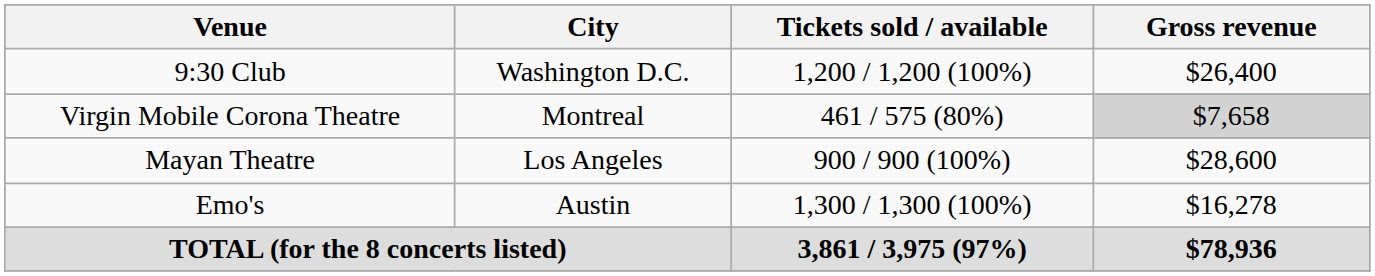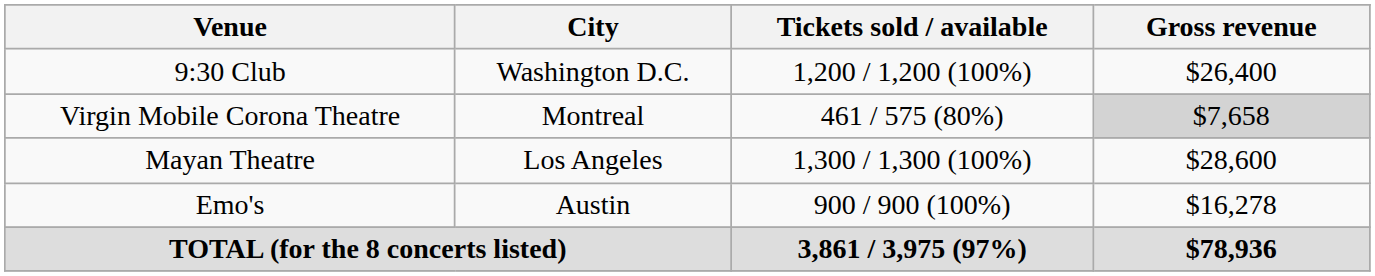 <table class="wikitable" style="text-align:center">
 <tr>
 <th style="width:250px;">Venue</th>
 <th style="width:150px;">City</th>
 <th style="width:200px;">Tickets sold / available</th>
 <th style="width:150px;">Gross revenue</th>
 </tr>
 <tr>
 <td>9:30 Club</td>
 <td>Washington D.C.</td>
 <td>1,200 / 1,200 (100%)</td>
 <td>$26,400</td>
 </tr>
 <tr>
 <td>Virgin Mobile Corona Theatre</td>
 <td>Montreal</td>
 <td>461 / 575 (80%)</td>
 <td style="background: lightgrey;">$7,658</td>
 </tr>
 <tr>
 <td>Mayan Theatre</td>
 <td>Los Angeles</td>
-<td>900 / 900 (100%)</td>
+<td>1,300 / 1,300 (100%)</td>
 <td>$28,600</td>
 </tr>
 <tr>
 <td>Emo's</td>
 <td>Austin</td>
-<td>1,300 / 1,300 (100%)</td>
+<td>900 / 900 (100%)</td>
 <td>$16,278</td>
 </tr>
 <tr style="background:#ddd;">
 <td colspan="2"><strong>TOTAL (for the 8 concerts listed)</strong></td>
 <td><strong>3,861 / 3,975 (97%)</strong></td>
 <td><strong>$78,936</strong></td>
 </tr>
 </table>
